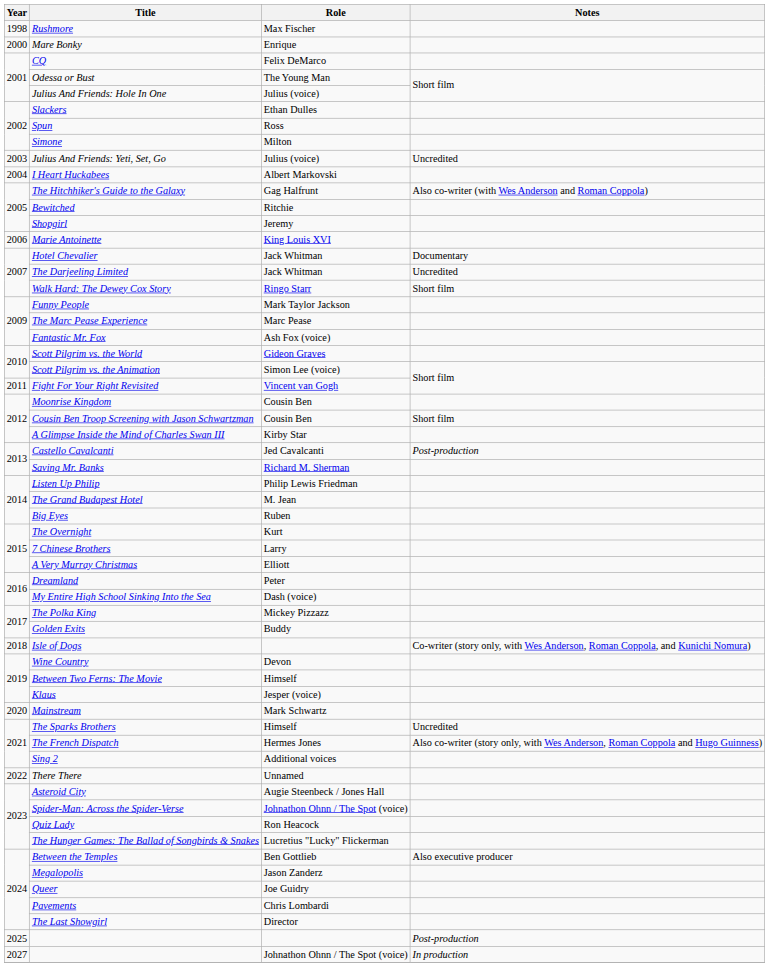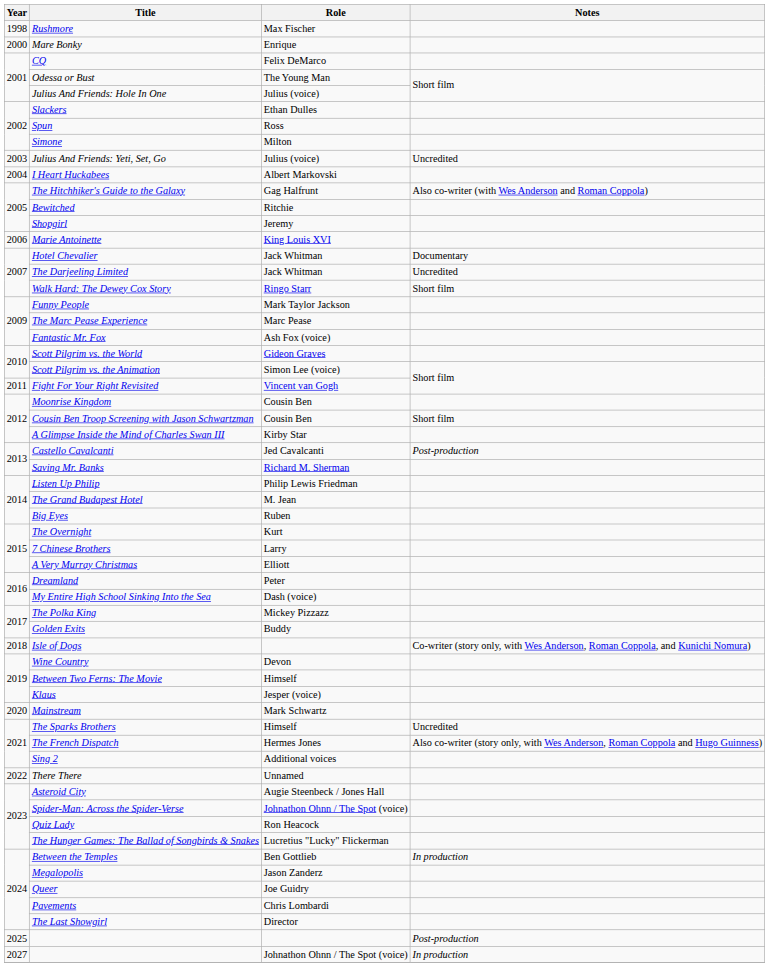 <table class="wikitable sortable">
 <tr>
 <th>Year</th>
 <th>Title</th>
 <th>Role</th>
 <th class="unsortable">Notes</th>
 </tr>
 <tr>
 <td>1998</td>
 <td><em><a href='#'>Rushmore</a></em></td>
 <td>Max Fischer</td>
 <td></td>
 </tr>
 <tr>
 <td>2000</td>
 <td><em>Mare Bonky</em></td>
 <td>Enrique</td>
 <td></td>
 </tr>
 <tr>
 <td rowspan=3>2001</td>
 <td><em><a href='#'>CQ</a></em></td>
 <td>Felix DeMarco</td>
 <td></td>
 </tr>
 <tr>
 <td><em>Odessa or Bust</em></td>
 <td>The Young Man</td>
 <td rowspan="2">Short film</td>
 </tr>
 <tr>
 <td><em>Julius And Friends: Hole In One</em></td>
 <td>Julius (voice)</td>
 </tr>
 <tr>
 <td rowspan=3>2002</td>
 <td><em><a href='#'>Slackers</a></em></td>
 <td>Ethan Dulles</td>
 <td></td>
 </tr>
 <tr>
 <td><em><a href='#'>Spun</a></em></td>
 <td>Ross</td>
 <td></td>
 </tr>
 <tr>
 <td><em><a href='#'>Simone</a></em></td>
 <td>Milton</td>
 <td></td>
 </tr>
 <tr>
 <td>2003</td>
 <td><em>Julius And Friends: Yeti, Set, Go</em></td>
 <td>Julius (voice)</td>
 <td>Uncredited</td>
 </tr>
 <tr>
 <td>2004</td>
 <td><em><a href='#'>I Heart Huckabees</a></em></td>
 <td>Albert Markovski</td>
 <td></td>
 </tr>
 <tr>
 <td rowspan=3>2005</td>
 <td><em><a href='#'>The Hitchhiker's Guide to the Galaxy</a></em></td>
 <td>Gag Halfrunt</td>
 <td>Also co-writer (with <a href='#'>Wes Anderson</a> and <a href='#'>Roman Coppola</a>)</td>
 </tr>
 <tr>
 <td><em><a href='#'>Bewitched</a></em></td>
 <td>Ritchie</td>
 <td></td>
 </tr>
 <tr>
 <td><em><a href='#'>Shopgirl</a></em></td>
 <td>Jeremy</td>
 <td></td>
 </tr>
 <tr>
 <td>2006</td>
 <td><em><a href='#'>Marie Antoinette</a></em></td>
 <td><a href='#'>King Louis XVI</a></td>
 <td></td>
 </tr>
 <tr>
 <td rowspan=3>2007</td>
 <td><em><a href='#'>Hotel Chevalier</a></em></td>
 <td>Jack Whitman</td>
 <td>Documentary</td>
 </tr>
 <tr>
 <td><em><a href='#'>The Darjeeling Limited</a></em></td>
 <td>Jack Whitman</td>
 <td>Uncredited</td>
 </tr>
 <tr>
 <td><em><a href='#'>Walk Hard: The Dewey Cox Story</a></em></td>
 <td><a href='#'>Ringo Starr</a></td>
 <td>Short film</td>
 </tr>
 <tr>
 <td rowspan=3>2009</td>
 <td><em><a href='#'>Funny People</a></em></td>
 <td>Mark Taylor Jackson</td>
 <td></td>
 </tr>
 <tr>
 <td><em><a href='#'>The Marc Pease Experience</a></em></td>
 <td>Marc Pease</td>
 <td></td>
 </tr>
 <tr>
 <td><em><a href='#'>Fantastic Mr. Fox</a></em></td>
 <td>Ash Fox (voice)</td>
 <td></td>
 </tr>
 <tr>
 <td rowspan=2>2010</td>
 <td><em><a href='#'>Scott Pilgrim vs. the World</a></em></td>
 <td><a href='#'>Gideon Graves</a></td>
 <td></td>
 </tr>
 <tr>
 <td><em><a href='#'>Scott Pilgrim vs. the Animation</a></em></td>
 <td>Simon Lee (voice)</td>
 <td rowspan="2">Short film</td>
 </tr>
 <tr>
 <td>2011</td>
 <td><em><a href='#'>Fight For Your Right Revisited</a></em></td>
 <td><a href='#'>Vincent van Gogh</a></td>
 </tr>
 <tr>
 <td rowspan=3>2012</td>
 <td><em><a href='#'>Moonrise Kingdom</a></em></td>
 <td>Cousin Ben</td>
 <td></td>
 </tr>
 <tr>
 <td><em><a href='#'>Cousin Ben Troop Screening with Jason Schwartzman</a></em></td>
 <td>Cousin Ben</td>
 <td>Short film</td>
 </tr>
 <tr>
 <td><em><a href='#'>A Glimpse Inside the Mind of Charles Swan III</a></em></td>
 <td>Kirby Star</td>
 <td></td>
 </tr>
 <tr>
 <td rowspan=2>2013</td>
 <td><em><a href='#'>Castello Cavalcanti</a></em></td>
 <td>Jed Cavalcanti</td>
 <td><em>Post-production</em></td>
 </tr>
 <tr>
 <td><em><a href='#'>Saving Mr. Banks</a></em></td>
 <td><a href='#'>Richard M. Sherman</a></td>
 <td></td>
 </tr>
 <tr>
 <td rowspan=3>2014</td>
 <td><em><a href='#'>Listen Up Philip</a></em></td>
 <td>Philip Lewis Friedman</td>
 <td></td>
 </tr>
 <tr>
 <td><em><a href='#'>The Grand Budapest Hotel</a></em></td>
 <td>M. Jean</td>
 <td></td>
 </tr>
 <tr>
 <td><em><a href='#'>Big Eyes</a></em></td>
 <td>Ruben</td>
 <td></td>
 </tr>
 <tr>
 <td rowspan=3>2015</td>
 <td><em><a href='#'>The Overnight</a></em></td>
 <td>Kurt</td>
 <td></td>
 </tr>
 <tr>
 <td><em><a href='#'>7 Chinese Brothers</a></em></td>
 <td>Larry</td>
 <td></td>
 </tr>
 <tr>
 <td><em><a href='#'>A Very Murray Christmas</a></em></td>
 <td>Elliott</td>
 <td></td>
 </tr>
 <tr>
 <td rowspan=2>2016</td>
 <td><em><a href='#'>Dreamland</a></em></td>
 <td>Peter</td>
 <td></td>
 </tr>
 <tr>
 <td><em><a href='#'>My Entire High School Sinking Into the Sea</a></em></td>
 <td>Dash (voice)</td>
 <td></td>
 </tr>
 <tr>
 <td rowspan=2>2017</td>
 <td><em><a href='#'>The Polka King</a></em></td>
 <td>Mickey Pizzazz</td>
 <td></td>
 </tr>
 <tr>
 <td><em><a href='#'>Golden Exits</a></em></td>
 <td>Buddy</td>
 <td></td>
 </tr>
 <tr>
 <td>2018</td>
 <td><em><a href='#'>Isle of Dogs</a></em></td>
 <td></td>
 <td>Co-writer (story only, with <a href='#'>Wes Anderson</a>, <a href='#'>Roman Coppola</a>, and <a href='#'>Kunichi Nomura</a>)</td>
 </tr>
 <tr>
 <td rowspan=3>2019</td>
 <td><em><a href='#'>Wine Country</a></em></td>
 <td>Devon</td>
 <td></td>
 </tr>
 <tr>
 <td><em><a href='#'>Between Two Ferns: The Movie</a></em></td>
 <td>Himself</td>
 <td></td>
 </tr>
 <tr>
 <td><em><a href='#'>Klaus</a></em></td>
 <td>Jesper (voice)</td>
 <td></td>
 </tr>
 <tr>
 <td>2020</td>
 <td><em><a href='#'>Mainstream</a></em></td>
 <td>Mark Schwartz</td>
 <td></td>
 </tr>
 <tr>
 <td rowspan="3">2021</td>
 <td><em><a href='#'>The Sparks Brothers</a></em></td>
 <td>Himself</td>
 <td>Uncredited</td>
 </tr>
 <tr>
 <td><em><a href='#'>The French Dispatch</a></em></td>
 <td>Hermes Jones</td>
 <td>Also co-writer (story only, with <a href='#'>Wes Anderson</a>, <a href='#'>Roman Coppola</a> and <a href='#'>Hugo Guinness</a>)</td>
 </tr>
 <tr>
 <td><em><a href='#'>Sing 2</a></em></td>
 <td>Additional voices</td>
 <td></td>
 </tr>
 <tr>
 <td>2022</td>
 <td><em>There There</em></td>
 <td>Unnamed</td>
 <td></td>
 </tr>
 <tr>
 <td rowspan="4">2023</td>
 <td><em><a href='#'>Asteroid City</a></em></td>
 <td>Augie Steenbeck / Jones Hall</td>
 <td></td>
 </tr>
 <tr>
 <td><em><a href='#'>Spider-Man: Across the Spider-Verse</a></em></td>
 <td><a href='#'>Johnathon Ohnn / The Spot</a> (voice)</td>
 <td></td>
 </tr>
 <tr>
 <td><em><a href='#'>Quiz Lady</a></em></td>
 <td>Ron Heacock</td>
 <td></td>
 </tr>
 <tr>
 <td><em><a href='#'>The Hunger Games: The Ballad of Songbirds & Snakes</a></em></td>
 <td>Lucretius "Lucky" Flickerman</td>
 <td></td>
 </tr>
 <tr>
 <td rowspan="5">2024</td>
 <td><em><a href='#'>Between the Temples</a></em></td>
 <td>Ben Gottlieb</td>
-<td>Also executive producer</td>
+<td><em>In production</em></td>
 </tr>
 <tr>
 <td><em><a href='#'>Megalopolis</a></em></td>
 <td>Jason Zanderz</td>
 <td></td>
 </tr>
 <tr>
 <td><em><a href='#'>Queer</a></em></td>
 <td>Joe Guidry</td>
 <td></td>
 </tr>
 <tr>
 <td><em><a href='#'>Pavements</a></em></td>
 <td>Chris Lombardi</td>
 <td></td>
 </tr>
 <tr>
 <td><em><a href='#'>The Last Showgirl</a></em></td>
 <td>Director</td>
 <td></td>
 </tr>
 <tr>
 <td>2025</td>
 <td></td>
 <td></td>
 <td><em>Post-production</em></td>
 </tr>
 <tr>
 <td>2027</td>
 <td></td>
 <td>Johnathon Ohnn / The Spot (voice)</td>
 <td><em>In production</em></td>
 </tr>
 <tr>
 </tr>
 </table>
